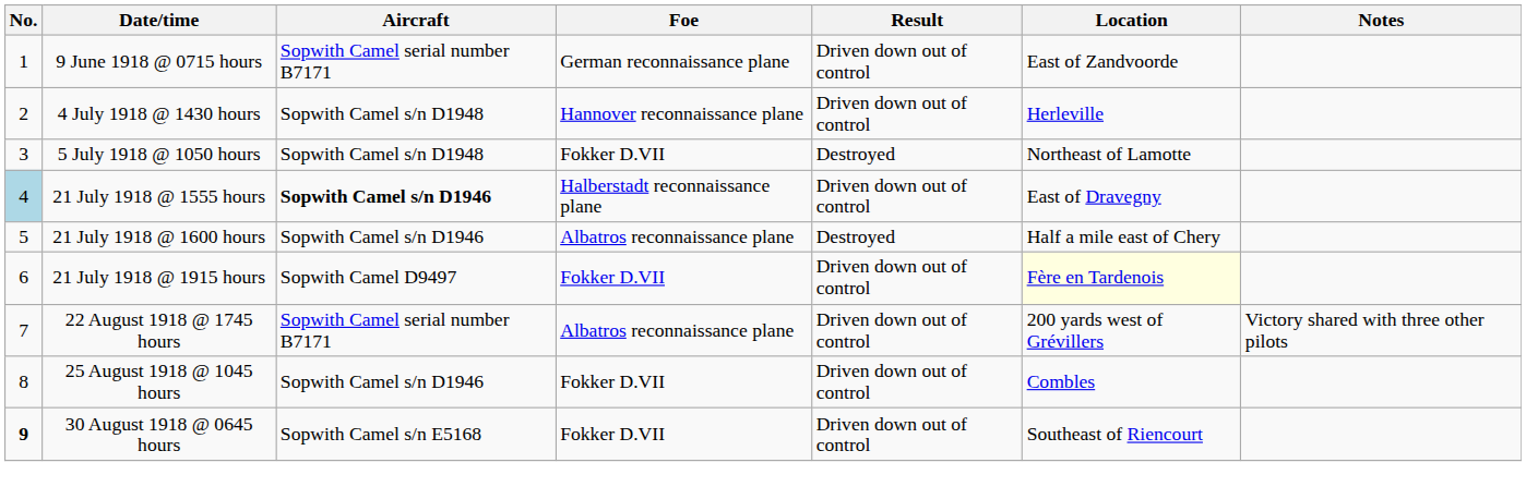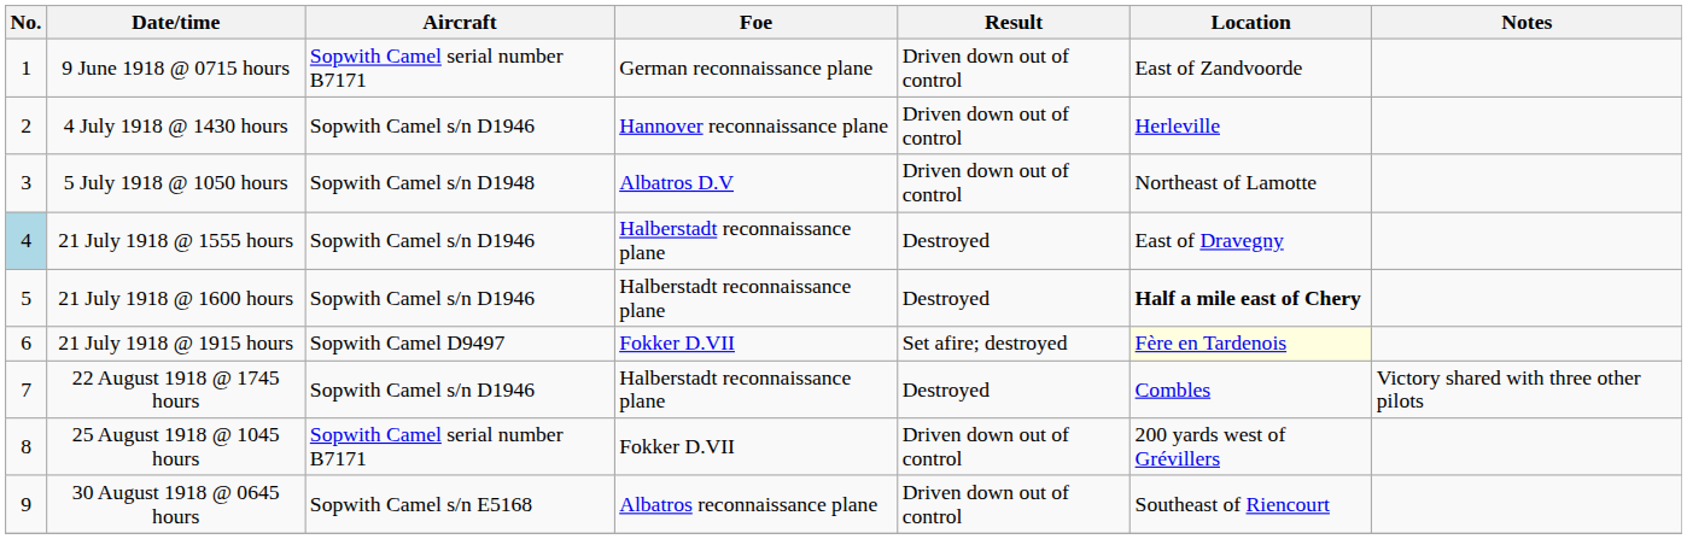 <table class="wikitable" border="1" style="margin: 1em auto 1em auto">
 <tr>
 <th>No.</th>
 <th>Date/time</th>
 <th>Aircraft</th>
 <th>Foe</th>
 <th>Result</th>
 <th>Location</th>
 <th>Notes</th>
 </tr>
 <tr>
 <td align="center">1</td>
 <td align="center">9 June 1918 @ 0715 hours</td>
 <td><a href='#'>Sopwith Camel</a> serial number B7171</td>
 <td>German reconnaissance plane</td>
 <td>Driven down out of control</td>
 <td>East of Zandvoorde</td>
 <td></td>
 </tr>
 <tr>
 <td align="center">2</td>
 <td align="center">4 July 1918 @ 1430 hours</td>
-<td>Sopwith Camel s/n D1948</td>
+<td>Sopwith Camel s/n D1946</td>
 <td><a href='#'>Hannover</a> reconnaissance plane</td>
 <td>Driven down out of control</td>
 <td><a href='#'>Herleville</a></td>
 <td></td>
 </tr>
 <tr>
 <td align="center">3</td>
 <td align="center">5 July 1918 @ 1050 hours</td>
 <td>Sopwith Camel s/n D1948</td>
-<td>Fokker D.VII</td>
-<td>Destroyed</td>
+<td><a href='#'>Albatros D.V</a></td>
+<td>Driven down out of control</td>
 <td>Northeast of Lamotte</td>
 <td></td>
 </tr>
 <tr>
 <td align="center" style="background: lightblue;">4</td>
 <td align="center">21 July 1918 @ 1555 hours</td>
-<td><strong>Sopwith Camel s/n D1946</strong></td>
+<td>Sopwith Camel s/n D1946</td>
 <td><a href='#'>Halberstadt</a> reconnaissance plane</td>
-<td>Driven down out of control</td>
+<td>Destroyed</td>
 <td>East of <a href='#'>Dravegny</a></td>
 <td></td>
 </tr>
 <tr>
 <td align="center">5</td>
 <td align="center">21 July 1918 @ 1600 hours</td>
 <td>Sopwith Camel s/n D1946</td>
-<td><a href='#'>Albatros</a> reconnaissance plane</td>
+<td>Halberstadt reconnaissance plane</td>
 <td>Destroyed</td>
-<td>Half a mile east of Chery</td>
+<td><strong>Half a mile east of Chery</strong></td>
 <td></td>
 </tr>
 <tr>
 <td align="center">6</td>
 <td align="center">21 July 1918 @ 1915 hours</td>
 <td>Sopwith Camel D9497</td>
 <td><a href='#'>Fokker D.VII</a></td>
-<td>Driven down out of control</td>
+<td>Set afire; destroyed</td>
 <td style="background: lightyellow;"><a href='#'>Fère en Tardenois</a></td>
 <td></td>
 </tr>
 <tr>
 <td align="center">7</td>
 <td align="center">22 August 1918 @ 1745 hours</td>
-<td><a href='#'>Sopwith Camel</a> serial number B7171</td>
-<td><a href='#'>Albatros</a> reconnaissance plane</td>
-<td>Driven down out of control</td>
-<td>200 yards west of <a href='#'>Grévillers</a></td>
+<td>Sopwith Camel s/n D1946</td>
+<td>Halberstadt reconnaissance plane</td>
+<td>Destroyed</td>
+<td><a href='#'>Combles</a></td>
 <td>Victory shared with three other pilots</td>
 </tr>
 <tr>
 <td align="center">8</td>
 <td align="center">25 August 1918 @ 1045 hours</td>
-<td>Sopwith Camel s/n D1946</td>
+<td><a href='#'>Sopwith Camel</a> serial number B7171</td>
 <td>Fokker D.VII</td>
 <td>Driven down out of control</td>
-<td><a href='#'>Combles</a></td>
+<td>200 yards west of <a href='#'>Grévillers</a></td>
 <td></td>
 </tr>
 <tr>
-<td align="center"><strong>9</strong></td>
+<td align="center">9</td>
 <td align="center">30 August 1918 @ 0645 hours</td>
 <td>Sopwith Camel s/n E5168</td>
-<td>Fokker D.VII</td>
+<td><a href='#'>Albatros</a> reconnaissance plane</td>
 <td>Driven down out of control</td>
 <td>Southeast of <a href='#'>Riencourt</a></td>
 <td></td>
 </tr>
 <tr>
 </tr>
 </table>
